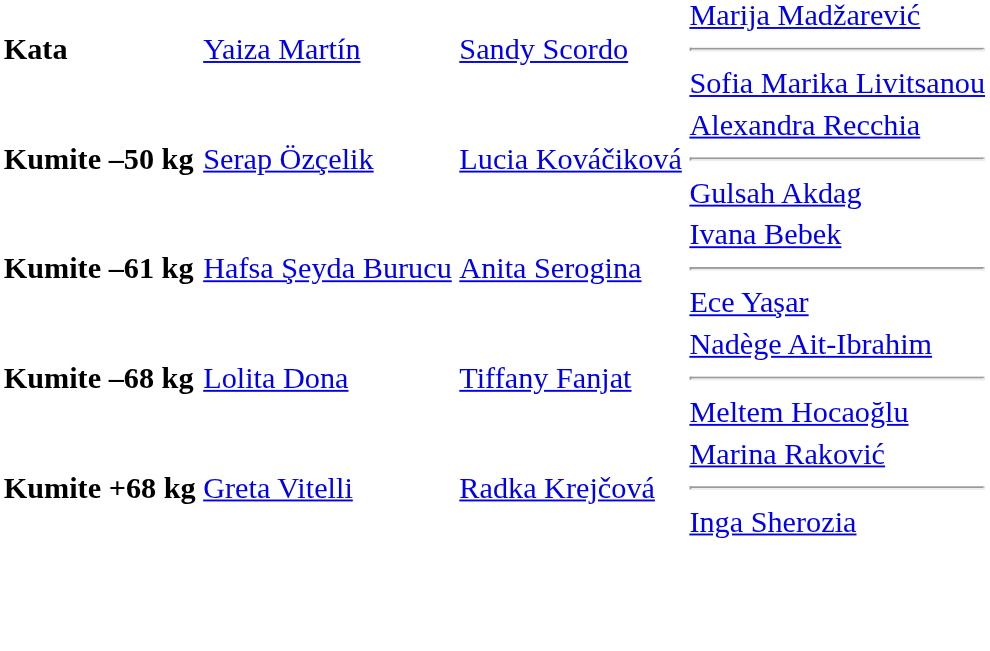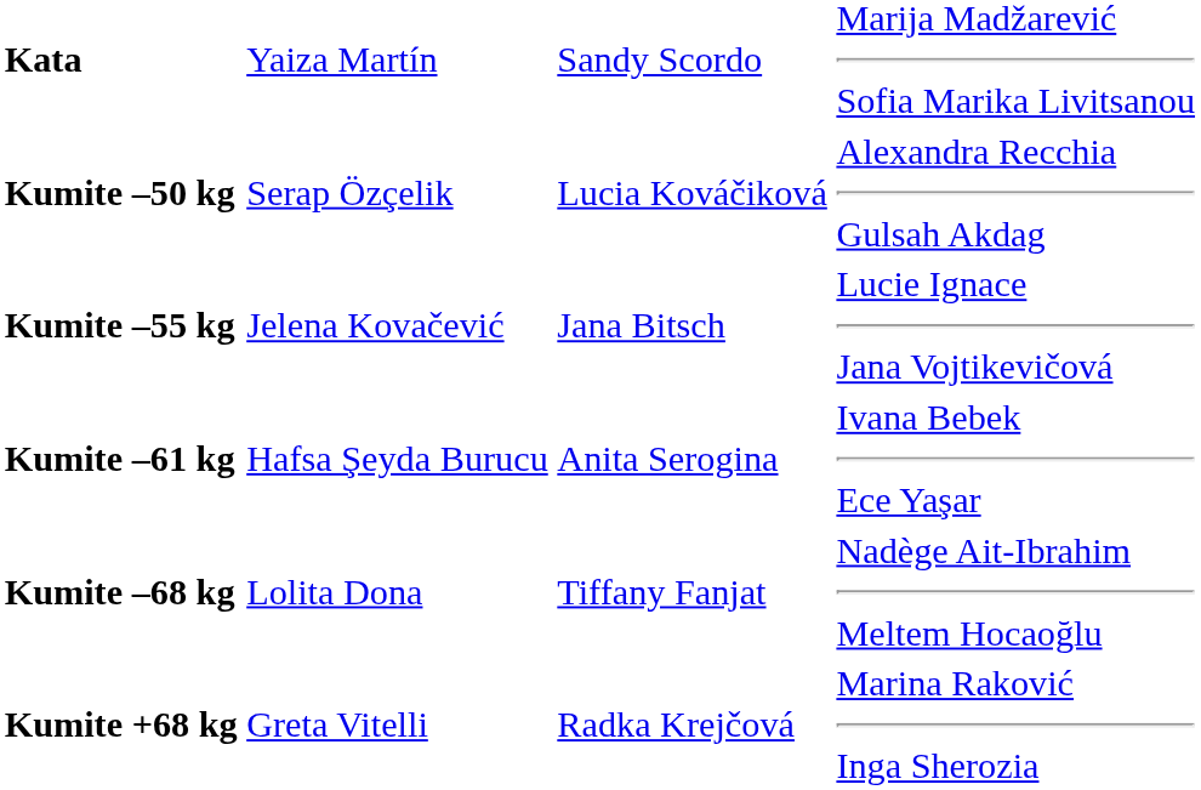 <table>
 <tr>
 <td><strong>Kata</strong></td>
 <td> <a href='#'>Yaiza Martín</a></td>
 <td> <a href='#'>Sandy Scordo</a></td>
 <td> <a href='#'>Marija Madžarević</a><hr> <a href='#'>Sofia Marika Livitsanou</a></td>
 </tr>
 <tr>
 <td><strong>Kumite –50 kg</strong></td>
 <td> <a href='#'>Serap Özçelik</a></td>
 <td> <a href='#'>Lucia Kováčiková</a></td>
 <td> <a href='#'>Alexandra Recchia</a><hr> <a href='#'>Gulsah Akdag</a></td>
+</tr>
+<tr>
+<td><strong>Kumite –55 kg</strong></td>
+<td> <a href='#'>Jelena Kovačević</a></td>
+<td> <a href='#'>Jana Bitsch</a></td>
+<td> <a href='#'>Lucie Ignace</a><hr> <a href='#'>Jana Vojtikevičová</a></td>
 </tr>
 <tr>
 <td><strong>Kumite –61 kg</strong></td>
 <td> <a href='#'>Hafsa Şeyda Burucu</a></td>
 <td> <a href='#'>Anita Serogina</a></td>
 <td> <a href='#'>Ivana Bebek</a><hr> <a href='#'>Ece Yaşar</a></td>
 </tr>
 <tr>
 <td><strong>Kumite –68 kg</strong></td>
 <td> <a href='#'>Lolita Dona</a></td>
 <td> <a href='#'>Tiffany Fanjat</a></td>
 <td> <a href='#'>Nadège Ait-Ibrahim</a><hr> <a href='#'>Meltem Hocaoğlu</a></td>
 </tr>
 <tr>
 <td><strong>Kumite +68 kg</strong></td>
 <td> <a href='#'>Greta Vitelli</a></td>
 <td> <a href='#'>Radka Krejčová</a></td>
 <td> <a href='#'>Marina Raković</a><hr> <a href='#'>Inga Sherozia</a></td>
 </tr>
 </table>
